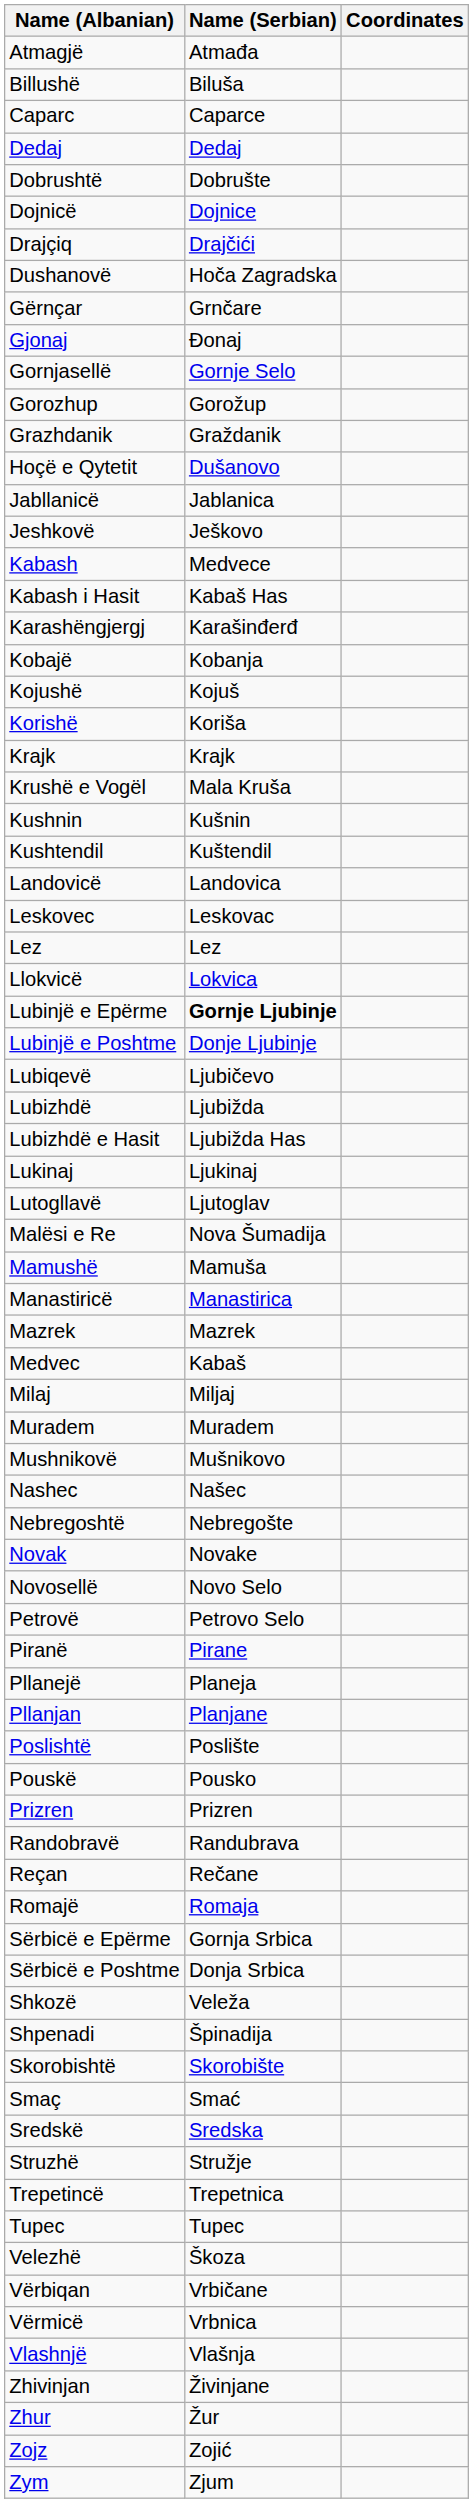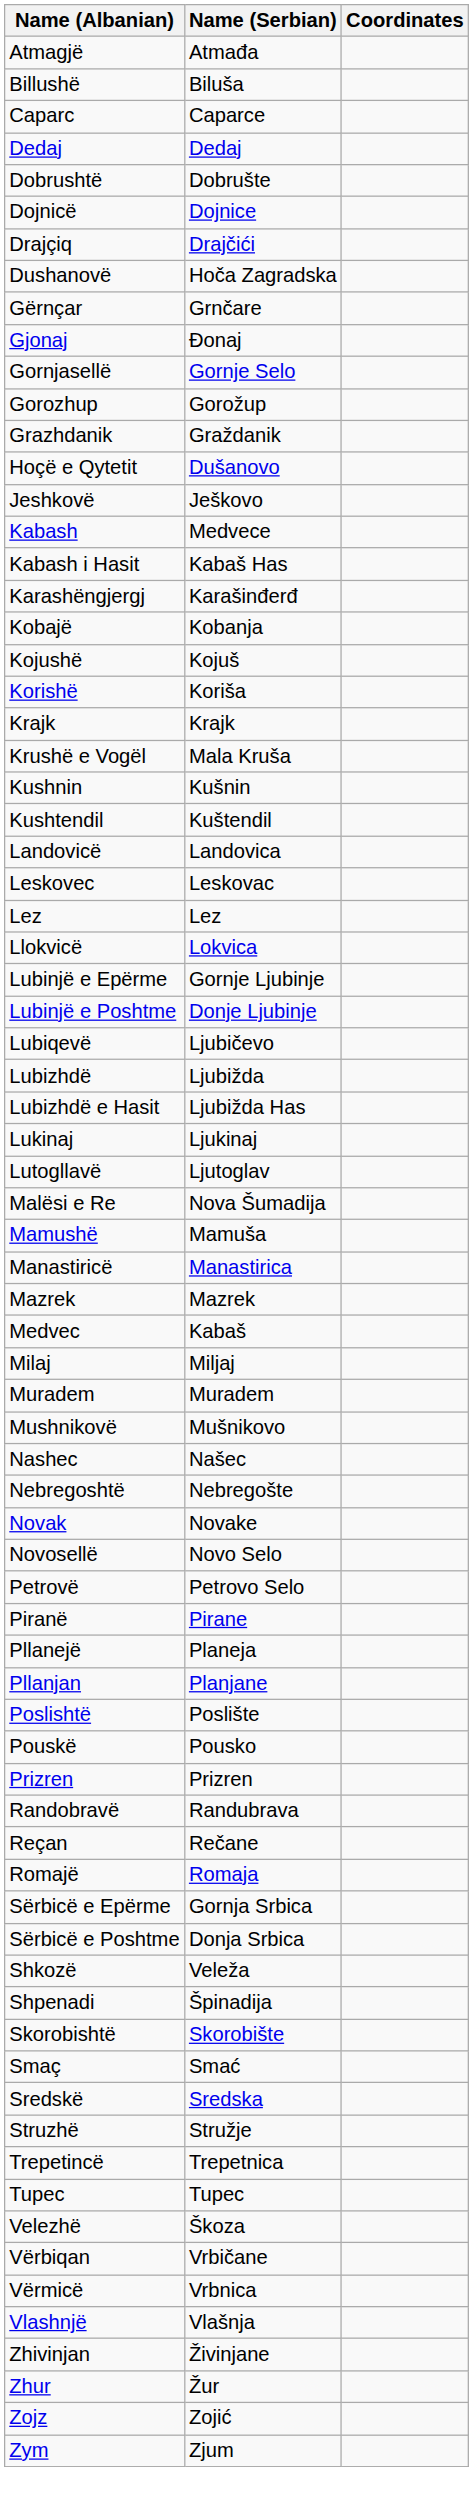 <table class="wikitable sortable">
 <tr>
 <th>Name (Albanian)</th>
 <th>Name (Serbian)</th>
 <th>Coordinates</th>
 </tr>
 <tr>
 <td>Atmagjë</td>
 <td>Atmađa</td>
 <td></td>
 </tr>
 <tr>
 <td>Billushë</td>
 <td>Biluša</td>
 <td></td>
 </tr>
 <tr>
 <td>Caparc</td>
 <td>Caparce</td>
 <td></td>
 </tr>
 <tr>
 <td><a href='#'>Dedaj</a></td>
 <td><a href='#'>Dedaj</a></td>
 <td></td>
 </tr>
 <tr>
 <td>Dobrushtë</td>
 <td>Dobrušte</td>
 <td></td>
 </tr>
 <tr>
 <td>Dojnicë</td>
 <td><a href='#'>Dojnice</a></td>
 <td></td>
 </tr>
 <tr>
 <td>Drajçiq</td>
 <td><a href='#'>Drajčići</a></td>
 <td></td>
 </tr>
 <tr>
 <td>Dushanovë</td>
 <td>Hoča Zagradska</td>
 <td></td>
 </tr>
 <tr>
 <td>Gërnçar</td>
 <td>Grnčare</td>
 <td></td>
 </tr>
 <tr>
 <td><a href='#'>Gjonaj</a></td>
 <td>Ðonaj</td>
 <td></td>
 </tr>
 <tr>
 <td>Gornjasellë</td>
 <td><a href='#'>Gornje Selo</a></td>
 <td></td>
 </tr>
 <tr>
 <td>Gorozhup</td>
 <td>Gorožup</td>
 <td></td>
 </tr>
 <tr>
 <td>Grazhdanik</td>
 <td>Graždanik</td>
 <td></td>
 </tr>
 <tr>
 <td>Hoçë e Qytetit</td>
 <td><a href='#'>Dušanovo</a></td>
-<td></td>
-</tr>
-<tr>
-<td>Jabllanicë</td>
-<td>Jablanica</td>
 <td></td>
 </tr>
 <tr>
 <td>Jeshkovë</td>
 <td>Ješkovo</td>
 <td></td>
 </tr>
 <tr>
 <td><a href='#'>Kabash</a></td>
 <td>Medvece</td>
 <td></td>
 </tr>
 <tr>
 <td>Kabash i Hasit</td>
 <td>Kabaš Has</td>
 <td></td>
 </tr>
 <tr>
 <td>Karashëngjergj</td>
 <td>Karašinđerđ</td>
 <td></td>
 </tr>
 <tr>
 <td>Kobajë</td>
 <td>Kobanja</td>
 <td></td>
 </tr>
 <tr>
 <td>Kojushë</td>
 <td>Kojuš</td>
 <td></td>
 </tr>
 <tr>
 <td><a href='#'>Korishë</a></td>
 <td>Koriša</td>
 <td></td>
 </tr>
 <tr>
 <td>Krajk</td>
 <td>Krajk</td>
 <td></td>
 </tr>
 <tr>
 <td>Krushë e Vogël</td>
 <td>Mala Kruša</td>
 <td></td>
 </tr>
 <tr>
 <td>Kushnin</td>
 <td>Kušnin</td>
 <td></td>
 </tr>
 <tr>
 <td>Kushtendil</td>
 <td>Kuštendil</td>
 <td></td>
 </tr>
 <tr>
 <td>Landovicë</td>
 <td>Landovica</td>
 <td></td>
 </tr>
 <tr>
 <td>Leskovec</td>
 <td>Leskovac</td>
 <td></td>
 </tr>
 <tr>
 <td>Lez</td>
 <td>Lez</td>
 <td></td>
 </tr>
 <tr>
 <td>Llokvicë</td>
 <td><a href='#'>Lokvica</a></td>
 <td></td>
 </tr>
 <tr>
 <td>Lubinjë e Epërme</td>
-<td><strong>Gornje Ljubinje</strong></td>
+<td>Gornje Ljubinje</td>
 <td></td>
 </tr>
 <tr>
 <td><a href='#'>Lubinjë e Poshtme</a></td>
 <td><a href='#'>Donje Ljubinje</a></td>
 <td></td>
 </tr>
 <tr>
 <td>Lubiqevë</td>
 <td>Ljubičevo</td>
 <td></td>
 </tr>
 <tr>
 <td>Lubizhdë</td>
 <td>Ljubižda</td>
 <td></td>
 </tr>
 <tr>
 <td>Lubizhdë e Hasit</td>
 <td>Ljubižda Has</td>
 <td></td>
 </tr>
 <tr>
 <td>Lukinaj</td>
 <td>Ljukinaj</td>
 <td></td>
 </tr>
 <tr>
 <td>Lutogllavë</td>
 <td>Ljutoglav</td>
 <td></td>
 </tr>
 <tr>
 <td>Malësi e Re</td>
 <td>Nova Šumadija</td>
 <td></td>
 </tr>
 <tr>
 <td><a href='#'>Mamushë</a></td>
 <td>Mamuša</td>
 <td></td>
 </tr>
 <tr>
 <td>Manastiricë</td>
 <td><a href='#'>Manastirica</a></td>
 <td></td>
 </tr>
 <tr>
 <td>Mazrek</td>
 <td>Mazrek</td>
 <td></td>
 </tr>
 <tr>
 <td>Medvec</td>
 <td>Kabaš</td>
 <td></td>
 </tr>
 <tr>
 <td>Milaj</td>
 <td>Miljaj</td>
 <td></td>
 </tr>
 <tr>
 <td>Muradem</td>
 <td>Muradem</td>
 <td></td>
 </tr>
 <tr>
 <td>Mushnikovë</td>
 <td>Mušnikovo</td>
 <td></td>
 </tr>
 <tr>
 <td>Nashec</td>
 <td>Našec</td>
 <td></td>
 </tr>
 <tr>
 <td>Nebregoshtë</td>
 <td>Nebregošte</td>
 <td></td>
 </tr>
 <tr>
 <td><a href='#'>Novak</a></td>
 <td>Novake</td>
 <td></td>
 </tr>
 <tr>
 <td>Novosellë</td>
 <td>Novo Selo</td>
 <td></td>
 </tr>
 <tr>
 <td>Petrovë</td>
 <td>Petrovo Selo</td>
 <td></td>
 </tr>
 <tr>
 <td>Piranë</td>
 <td><a href='#'>Pirane</a></td>
 <td></td>
 </tr>
 <tr>
 <td>Pllanejë</td>
 <td>Planeja</td>
 <td></td>
 </tr>
 <tr>
 <td><a href='#'>Pllanjan</a></td>
 <td><a href='#'>Planjane</a></td>
 <td></td>
 </tr>
 <tr>
 <td><a href='#'>Poslishtë</a></td>
 <td>Poslište</td>
 <td></td>
 </tr>
 <tr>
 <td>Pouskë</td>
 <td>Pousko</td>
 <td></td>
 </tr>
 <tr>
 <td><a href='#'>Prizren</a></td>
 <td>Prizren</td>
 <td></td>
 </tr>
 <tr>
 <td>Randobravë</td>
 <td>Randubrava</td>
 <td></td>
 </tr>
 <tr>
 <td>Reçan</td>
 <td>Rečane</td>
 <td></td>
 </tr>
 <tr>
 <td>Romajë</td>
 <td><a href='#'>Romaja</a></td>
 <td></td>
 </tr>
 <tr>
 <td>Sërbicë e Epërme</td>
 <td>Gornja Srbica</td>
 <td></td>
 </tr>
 <tr>
 <td>Sërbicë e Poshtme</td>
 <td>Donja Srbica</td>
 <td></td>
 </tr>
 <tr>
 <td>Shkozë</td>
 <td>Veleža</td>
 <td></td>
 </tr>
 <tr>
 <td>Shpenadi</td>
 <td>Špinadija</td>
 <td></td>
 </tr>
 <tr>
 <td>Skorobishtë</td>
 <td><a href='#'>Skorobište</a></td>
 <td></td>
 </tr>
 <tr>
 <td>Smaç</td>
 <td>Smać</td>
 <td></td>
 </tr>
 <tr>
 <td>Sredskë</td>
 <td><a href='#'>Sredska</a></td>
 <td></td>
 </tr>
 <tr>
 <td>Struzhë</td>
 <td>Stružje</td>
 <td></td>
 </tr>
 <tr>
 <td>Trepetincë</td>
 <td>Trepetnica</td>
 <td></td>
 </tr>
 <tr>
 <td>Tupec</td>
 <td>Tupec</td>
 <td></td>
 </tr>
 <tr>
 <td>Velezhë</td>
 <td>Škoza</td>
 <td></td>
 </tr>
 <tr>
 <td>Vërbiqan</td>
 <td>Vrbičane</td>
 <td></td>
 </tr>
 <tr>
 <td>Vërmicë</td>
 <td>Vrbnica</td>
 <td></td>
 </tr>
 <tr>
 <td><a href='#'>Vlashnjë</a></td>
 <td>Vlašnja</td>
 <td></td>
 </tr>
 <tr>
 <td>Zhivinjan</td>
 <td>Živinjane</td>
 <td></td>
 </tr>
 <tr>
 <td><a href='#'>Zhur</a></td>
 <td>Žur</td>
 <td></td>
 </tr>
 <tr>
 <td><a href='#'>Zojz</a></td>
 <td>Zojić</td>
 <td></td>
 </tr>
 <tr>
 <td><a href='#'>Zym</a></td>
 <td>Zjum</td>
 <td></td>
 </tr>
 </table>
